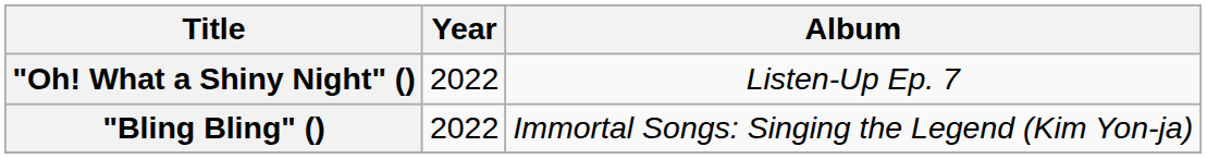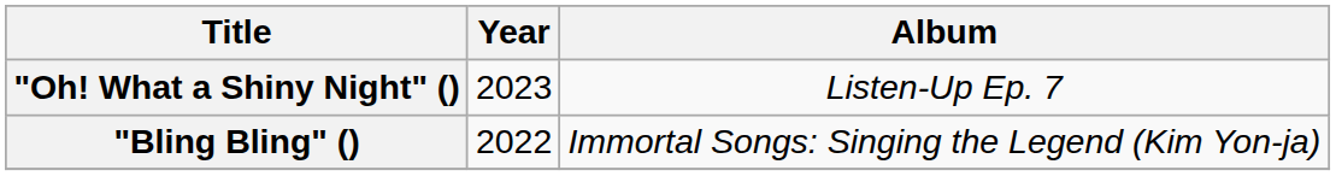 <table class="wikitable plainrowheaders" style="text-align:center">
 <tr>
 <th scope="col">Title</th>
 <th scope="col">Year</th>
 <th scope="col">Album</th>
 </tr>
 <tr>
 <th scope="row">"Oh! What a Shiny Night" ()</th>
-<td>2022</td>
+<td>2023</td>
 <td><em>Listen-Up Ep. 7</em></td>
 </tr>
 <tr>
 <th scope="row">"Bling Bling" ()</th>
 <td>2022</td>
 <td><em>Immortal Songs: Singing the Legend (Kim Yon-ja)</em></td>
 </tr>
 <tr>
 </tr>
 </table>
